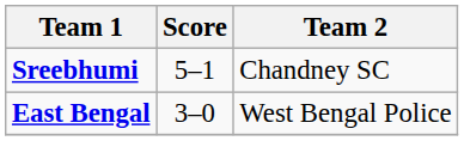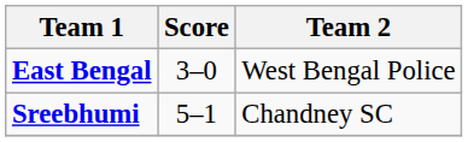 <table class="wikitable" style="text-align:left">
 <tr>
 <th>Team 1</th>
 <th>Score</th>
 <th>Team 2</th>
 </tr>
 <tr>
+<td><a href='#'><strong>East Bengal</strong></a></td>
+<td align="center">3–0</td>
+<td>West Bengal Police</td>
+</tr>
+<tr>
 <td><a href='#'><strong>Sreebhumi</strong></a></td>
 <td align="center">5–1</td>
 <td>Chandney SC</td>
 </tr>
 <tr>
-<td><a href='#'><strong>East Bengal</strong></a></td>
-<td align="center">3–0</td>
-<td>West Bengal Police</td>
-</tr>
-<tr>
 </tr>
 </table>
